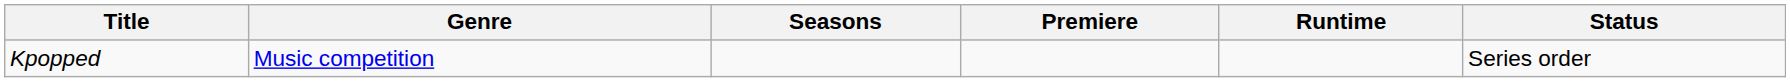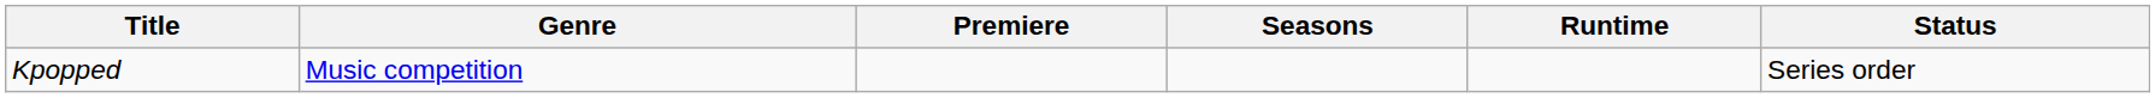 <table class="wikitable sortable" style="width:100%">
 <tr>
 <th>Title</th>
 <th>Genre</th>
+<th>Premiere</th>
 <th>Seasons</th>
-<th>Premiere</th>
 <th>Runtime</th>
 <th>Status</th>
 </tr>
 <tr>
 <td><em>Kpopped</em></td>
 <td><a href='#'>Music competition</a></td>
 <td></td>
 <td></td>
 <td></td>
 <td>Series order</td>
 </tr>
 </table>
